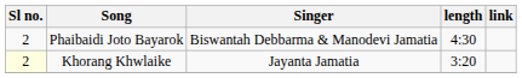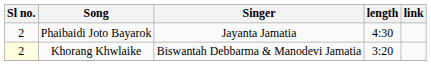 <table class="wikitable" width="auto" style="text-align: center">
 <tr>
 <th>Sl no.</th>
 <th>Song</th>
 <th>Singer</th>
 <th>length</th>
 <th>link</th>
 </tr>
 <tr>
 <td>2</td>
 <td>Phaibaidi Joto Bayarok</td>
-<td>Biswantah Debbarma & Manodevi Jamatia</td>
+<td>Jayanta Jamatia</td>
 <td>4:30</td>
 <td></td>
 </tr>
 <tr>
 <td style="background: lightyellow;">2</td>
 <td>Khorang Khwlaike</td>
-<td>Jayanta Jamatia</td>
+<td>Biswantah Debbarma & Manodevi Jamatia</td>
 <td>3:20</td>
 <td></td>
 </tr>
 <tr>
 </tr>
 </table>
